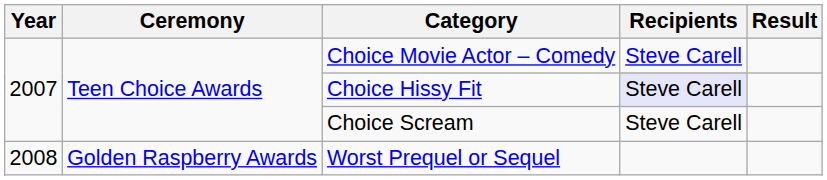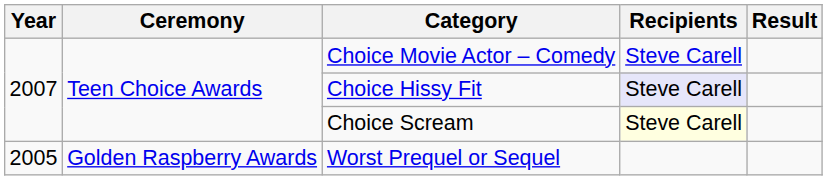 <table class="wikitable sortable">
 <tr>
 <th align="left">Year</th>
 <th align="left">Ceremony</th>
 <th align="left">Category</th>
 <th align="left">Recipients</th>
 <th align="left">Result</th>
 </tr>
 <tr>
 <td rowspan="3">2007</td>
 <td rowspan="3"><a href='#'>Teen Choice Awards</a></td>
 <td><a href='#'>Choice Movie Actor – Comedy</a></td>
 <td><a href='#'>Steve Carell</a></td>
 <td></td>
 </tr>
 <tr>
 <td><a href='#'>Choice Hissy Fit</a></td>
 <td style="background: lavender;">Steve Carell</td>
 <td></td>
 </tr>
 <tr>
 <td>Choice Scream</td>
-<td>Steve Carell</td>
+<td style="background: lightyellow;">Steve Carell</td>
 <td></td>
 </tr>
 <tr>
-<td>2008</td>
+<td>2005</td>
 <td><a href='#'>Golden Raspberry Awards</a></td>
 <td><a href='#'>Worst Prequel or Sequel</a></td>
 <td></td>
 <td></td>
 </tr>
 </table>
